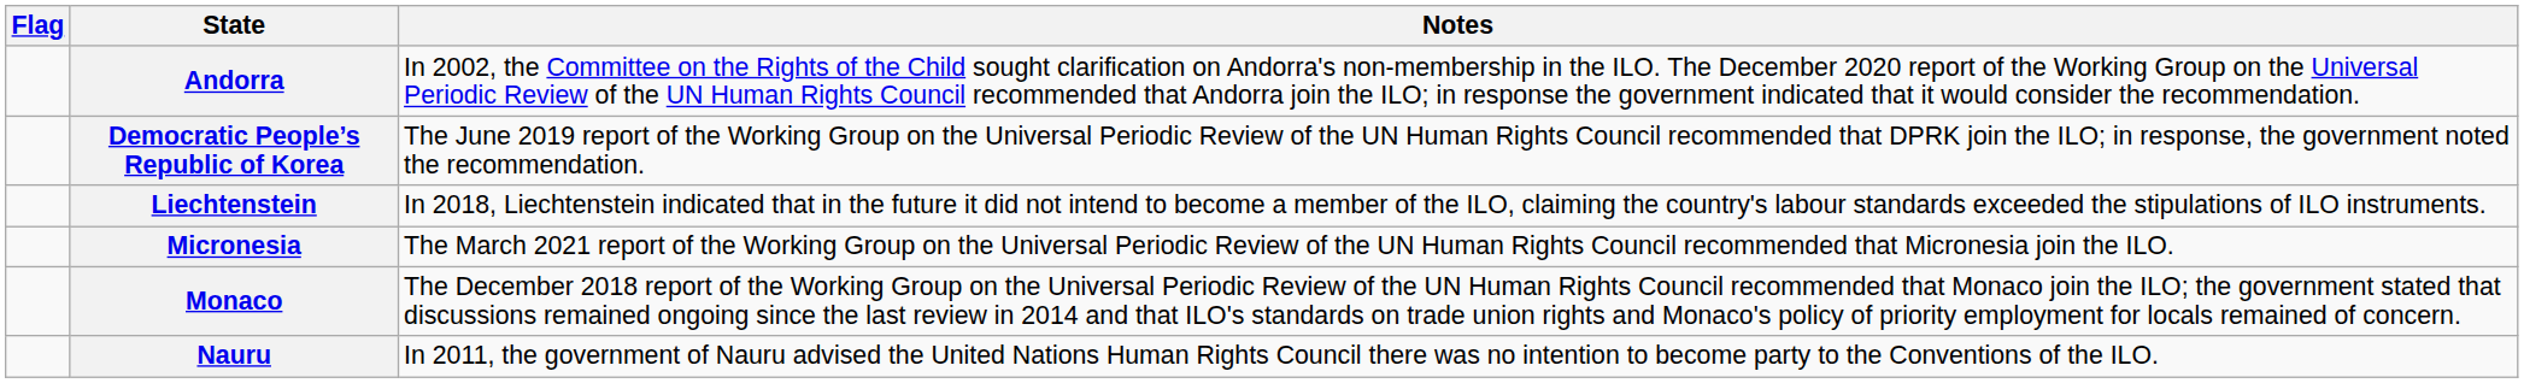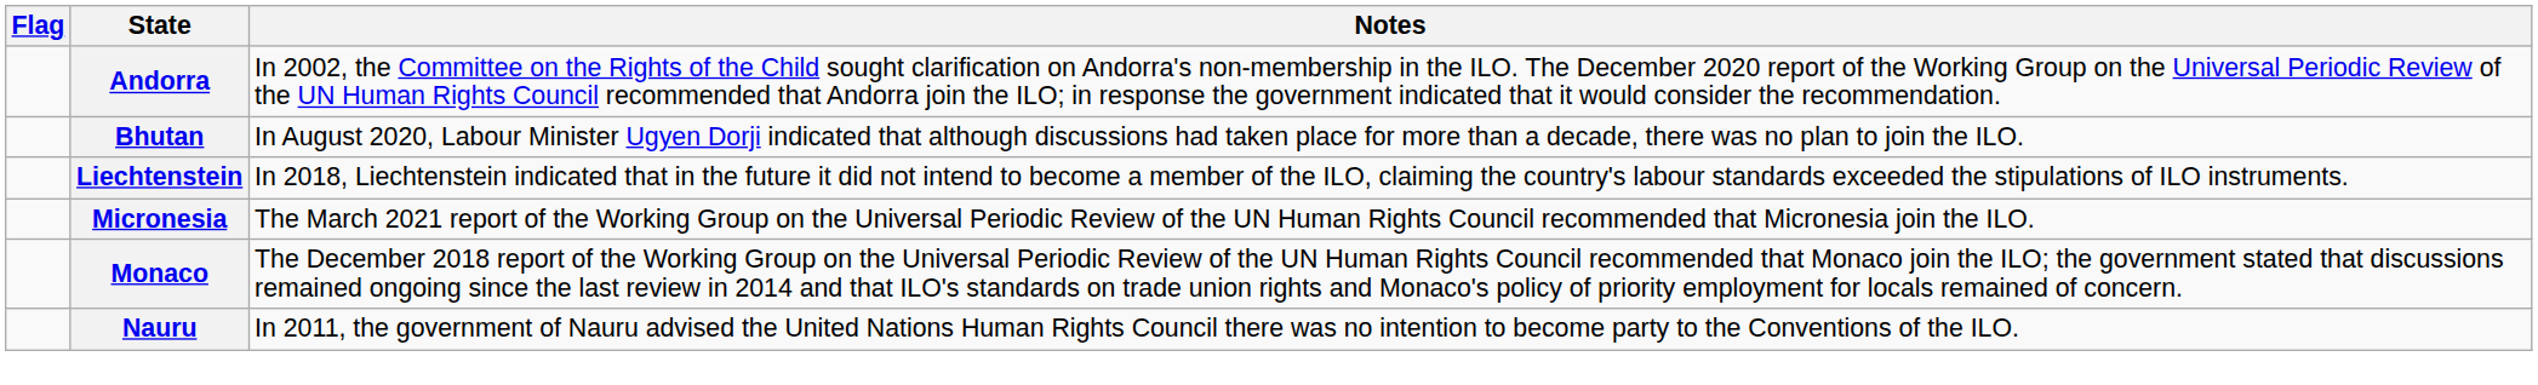 <table class="wikitable sortable">
 <tr>
 <th scope="col" class="unsortable"><a href='#'>Flag</a></th>
 <th scope="col">State</th>
 <th scope="col">Notes</th>
 </tr>
 <tr>
 <td></td>
 <th scope="row"><a href='#'>Andorra</a></th>
 <td>In 2002, the <a href='#'>Committee on the Rights of the Child</a> sought clarification on Andorra's non-membership in the ILO. The December 2020 report of the Working Group on the <a href='#'>Universal Periodic Review</a> of the <a href='#'>UN Human Rights Council</a> recommended that Andorra join the ILO; in response the government indicated that it would consider the recommendation.</td>
 </tr>
 <tr>
 <td></td>
-<th scope="row"><a href='#'>Democratic People’s Republic of Korea</a></th>
-<td>The June 2019 report of the Working Group on the Universal Periodic Review of the UN Human Rights Council recommended that DPRK join the ILO; in response, the government noted the recommendation.</td>
+<th scope="row"><a href='#'>Bhutan</a></th>
+<td>In August 2020, Labour Minister <a href='#'>Ugyen Dorji</a> indicated that although discussions had taken place for more than a decade, there was no plan to join the ILO.</td>
 </tr>
 <tr>
 <td></td>
 <th scope="row"><a href='#'>Liechtenstein</a></th>
 <td>In 2018, Liechtenstein indicated that in the future it did not intend to become a member of the ILO, claiming the country's labour standards exceeded the stipulations of ILO instruments.</td>
 </tr>
 <tr>
 <td></td>
 <th scope="row"><a href='#'>Micronesia</a></th>
 <td>The March 2021 report of the Working Group on the Universal Periodic Review of the UN Human Rights Council recommended that Micronesia join the ILO.</td>
 </tr>
 <tr>
 <td></td>
 <th scope="row"><a href='#'>Monaco</a></th>
 <td>The December 2018 report of the Working Group on the Universal Periodic Review of the UN Human Rights Council recommended that Monaco join the ILO; the government stated that discussions remained ongoing since the last review in 2014 and that ILO's standards on trade union rights and Monaco's policy of priority employment for locals remained of concern.</td>
 </tr>
 <tr>
 <td></td>
 <th scope="row"><a href='#'>Nauru</a></th>
 <td>In 2011, the government of Nauru advised the United Nations Human Rights Council there was no intention to become party to the Conventions of the ILO.</td>
 </tr>
 </table>
